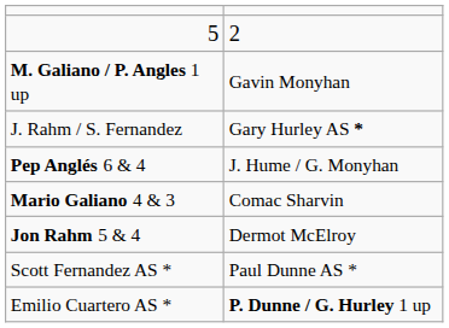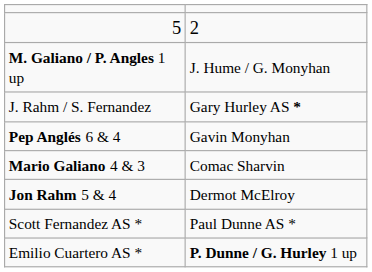 <table class="wikitable">
 <tr>
 <td align="center" width="150"></td>
 <td align="center" width="150"></td>
 </tr>
 <tr>
 <td align="right">5</td>
 <td>2</td>
 </tr>
 <tr>
 <td><small><strong>M. Galiano / P. Angles</strong> 1 up</small></td>
-<td><small>Gavin Monyhan</small></td>
+<td><small>J. Hume / G. Monyhan</small></td>
 </tr>
 <tr>
 <td><small>J. Rahm / S. Fernandez</small></td>
 <td><small>Gary Hurley AS <strong>*</strong></small></td>
 </tr>
 <tr>
 <td><strong><small>Pep Anglés</small></strong> <small>6 & 4</small></td>
-<td><small>J. Hume / G. Monyhan</small></td>
+<td><small>Gavin Monyhan</small></td>
 </tr>
 <tr>
 <td><strong><small>Mario Galiano</small></strong> <small>4 & 3</small></td>
 <td><small>Comac Sharvin</small></td>
 </tr>
 <tr>
 <td><strong><small>Jon Rahm</small></strong> <small>5 & 4</small></td>
 <td><small>Dermot McElroy</small></td>
 </tr>
 <tr>
 <td><small>Scott Fernandez AS *</small></td>
 <td><small>Paul Dunne AS *</small></td>
 </tr>
 <tr>
 <td><small>Emilio Cuartero AS *</small></td>
 <td><small><strong>P. Dunne / G. Hurley</strong> 1 up</small></td>
 </tr>
 </table>
